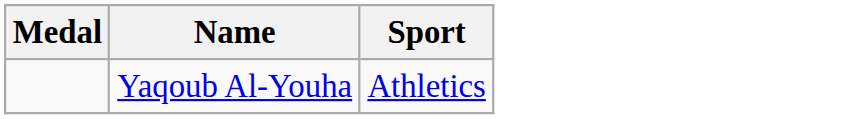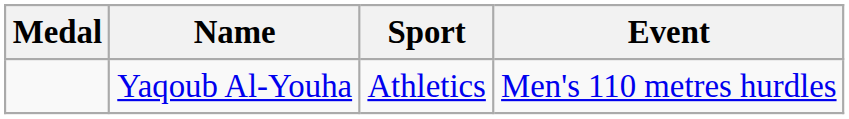 <table class="wikitable sortable" style="font-size: 95%;">
 <tr>
 <th>Medal</th>
 <th>Name</th>
 <th>Sport</th>
+<th>Event</th>
 </tr>
 <tr>
 <td></td>
 <td><a href='#'>Yaqoub Al-Youha</a></td>
 <td><a href='#'>Athletics</a></td>
+<td><a href='#'>Men's 110 metres hurdles</a></td>
 </tr>
 </table>
